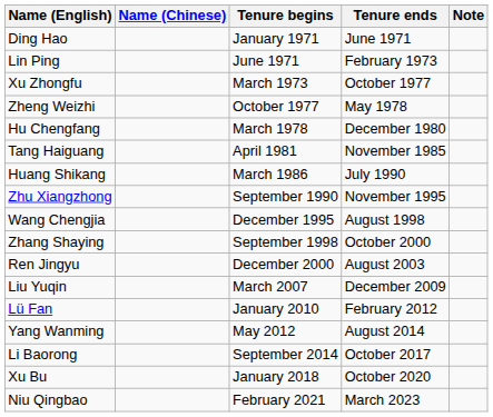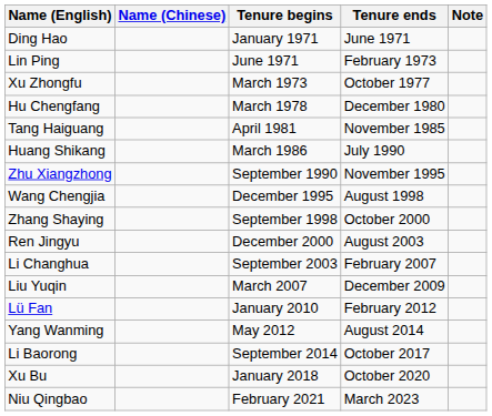 <table class="wikitable">
 <tr>
 <th>Name (English)</th>
 <th><a href='#'>Name (Chinese)</a></th>
 <th>Tenure begins</th>
 <th>Tenure ends</th>
 <th>Note</th>
 </tr>
 <tr>
 <td>Ding Hao</td>
 <td></td>
 <td>January 1971</td>
 <td>June 1971</td>
 <td></td>
 </tr>
 <tr>
 <td>Lin Ping</td>
 <td></td>
 <td>June 1971</td>
 <td>February 1973</td>
 <td></td>
 </tr>
 <tr>
 <td>Xu Zhongfu</td>
 <td></td>
 <td>March 1973</td>
 <td>October 1977</td>
-<td></td>
-</tr>
-<tr>
-<td>Zheng Weizhi</td>
-<td></td>
-<td>October 1977</td>
-<td>May 1978</td>
 <td></td>
 </tr>
 <tr>
 <td>Hu Chengfang</td>
 <td></td>
 <td>March 1978</td>
 <td>December 1980</td>
 <td></td>
 </tr>
 <tr>
 <td>Tang Haiguang</td>
 <td></td>
 <td>April 1981</td>
 <td>November 1985</td>
 <td></td>
 </tr>
 <tr>
 <td>Huang Shikang</td>
 <td></td>
 <td>March 1986</td>
 <td>July 1990</td>
 <td></td>
 </tr>
 <tr>
 <td><a href='#'>Zhu Xiangzhong</a></td>
 <td></td>
 <td>September 1990</td>
 <td>November 1995</td>
 <td></td>
 </tr>
 <tr>
 <td>Wang Chengjia</td>
 <td></td>
 <td>December 1995</td>
 <td>August 1998</td>
 <td></td>
 </tr>
 <tr>
 <td>Zhang Shaying</td>
 <td></td>
 <td>September 1998</td>
 <td>October 2000</td>
 <td></td>
 </tr>
 <tr>
 <td>Ren Jingyu</td>
 <td></td>
 <td>December 2000</td>
 <td>August 2003</td>
 <td></td>
 </tr>
 <tr>
+<td>Li Changhua</td>
+<td></td>
+<td>September 2003</td>
+<td>February 2007</td>
+<td></td>
+</tr>
+<tr>
 <td>Liu Yuqin</td>
 <td></td>
 <td>March 2007</td>
 <td>December 2009</td>
 <td></td>
 </tr>
 <tr>
 <td><a href='#'>Lü Fan</a></td>
 <td></td>
 <td>January 2010</td>
 <td>February 2012</td>
 <td></td>
 </tr>
 <tr>
 <td>Yang Wanming</td>
 <td></td>
 <td>May 2012</td>
 <td>August 2014</td>
 <td></td>
 </tr>
 <tr>
 <td>Li Baorong</td>
 <td></td>
 <td>September 2014</td>
 <td>October 2017</td>
 <td></td>
 </tr>
 <tr>
 <td>Xu Bu</td>
 <td></td>
 <td>January 2018</td>
 <td>October 2020</td>
 <td></td>
 </tr>
 <tr>
 <td>Niu Qingbao</td>
 <td></td>
 <td>February 2021</td>
 <td>March 2023</td>
 <td></td>
 </tr>
 </table>
